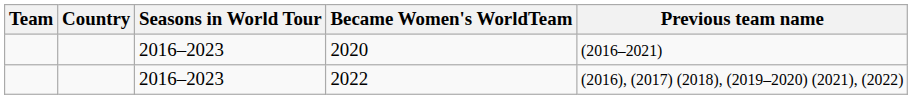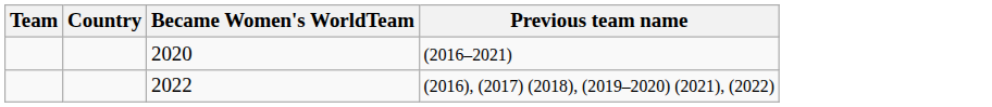 <table class="wikitable sortable">
 <tr>
 <th>Team</th>
 <th>Country</th>
-<th>Seasons in World Tour</th>
 <th>Became Women's WorldTeam</th>
 <th>Previous team name</th>
 </tr>
 <tr>
 <td><em></em></td>
 <td></td>
-<td>2016–2023</td>
 <td>2020</td>
 <td><small> (2016–2021)</small></td>
 </tr>
 <tr>
 <td><em></em></td>
 <td></td>
-<td>2016–2023</td>
 <td>2022</td>
 <td><small> (2016),  (2017)  (2018),  (2019–2020)   (2021),  (2022)</small></td>
 </tr>
 </table>
